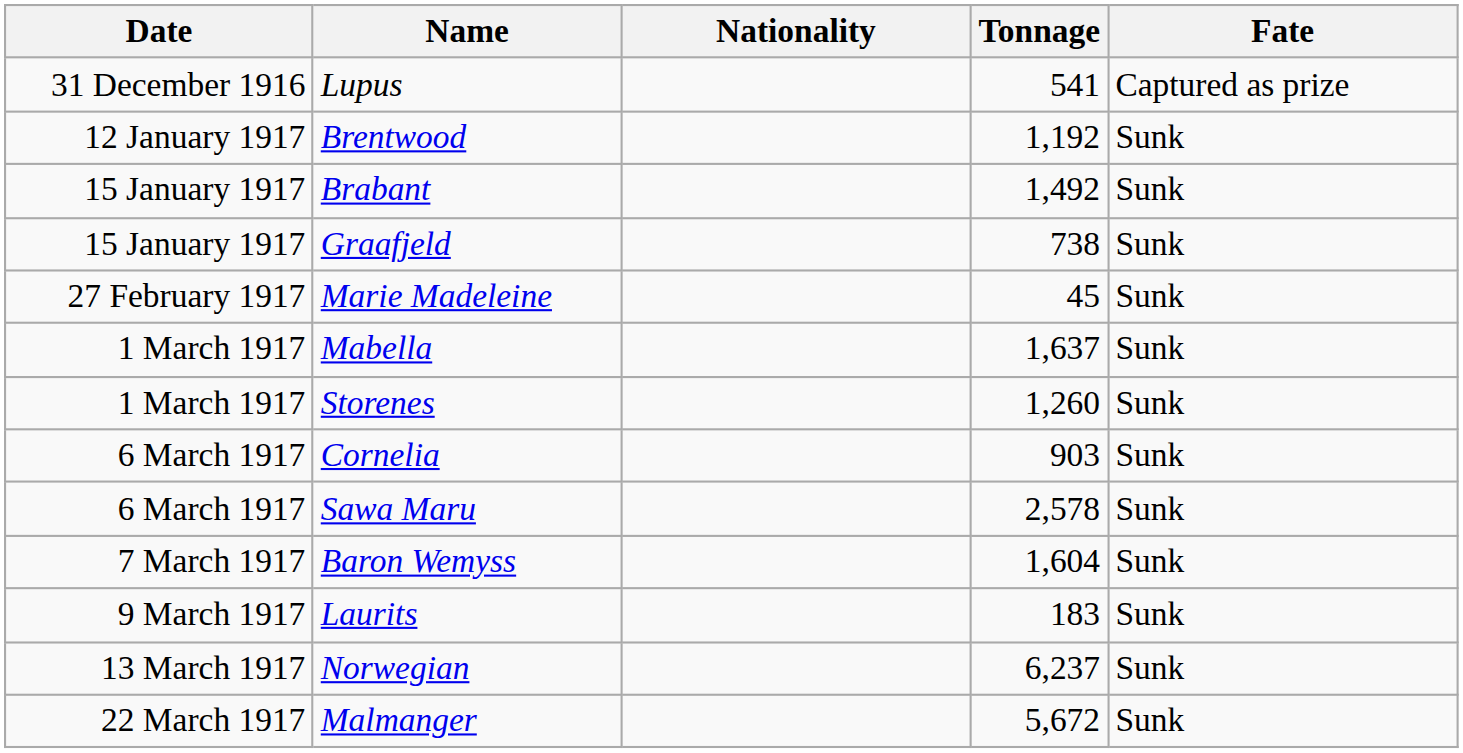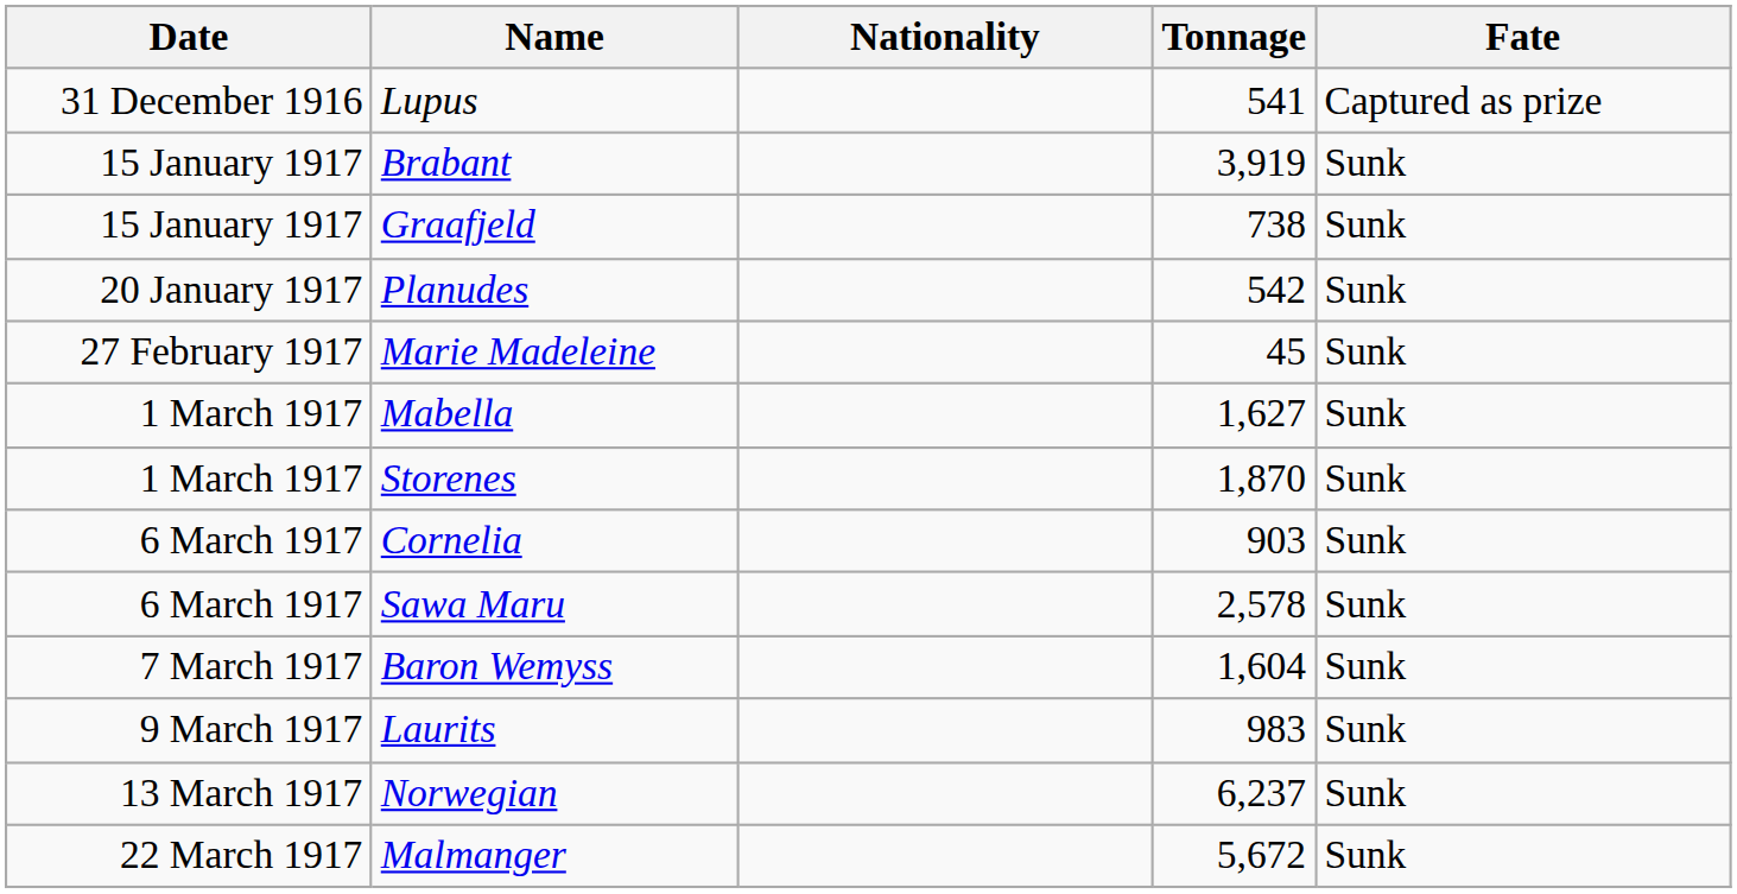 <table class="wikitable sortable">
 <tr>
 <th width="140px">Date</th>
 <th width="140px">Name</th>
 <th width="160px">Nationality</th>
 <th width="25px">Tonnage</th>
 <th width="160px">Fate</th>
 </tr>
 <tr>
 <td align="right">31 December 1916</td>
 <td align="left"><em>Lupus</em></td>
 <td align="left"></td>
 <td align="right">541</td>
 <td align="left">Captured as prize</td>
 </tr>
 <tr>
-<td align="right">12 January 1917</td>
-<td align="left"><a href='#'><em>Brentwood</em></a></td>
-<td align="left"></td>
-<td align="right">1,192</td>
-<td align="left">Sunk</td>
-</tr>
-<tr>
 <td align="right">15 January 1917</td>
 <td align="left"><a href='#'><em>Brabant</em></a></td>
 <td align="left"></td>
-<td align="right">1,492</td>
+<td align="right">3,919</td>
 <td align="left">Sunk</td>
 </tr>
 <tr>
 <td align="right">15 January 1917</td>
 <td align="left"><a href='#'><em>Graafjeld</em></a></td>
 <td align="left"></td>
 <td align="right">738</td>
+<td align="left">Sunk</td>
+</tr>
+<tr>
+<td align="right">20 January 1917</td>
+<td align="left"><a href='#'><em>Planudes</em></a></td>
+<td align="left"></td>
+<td align="right">542</td>
 <td align="left">Sunk</td>
 </tr>
 <tr>
 <td align="right">27 February 1917</td>
 <td align="left"><a href='#'><em>Marie Madeleine</em></a></td>
 <td align="left"></td>
 <td align="right">45</td>
 <td align="left">Sunk</td>
 </tr>
 <tr>
 <td align="right">1 March 1917</td>
 <td align="left"><a href='#'><em>Mabella</em></a></td>
 <td align="left"></td>
-<td align="right">1,637</td>
+<td align="right">1,627</td>
 <td align="left">Sunk</td>
 </tr>
 <tr>
 <td align="right">1 March 1917</td>
 <td align="left"><a href='#'><em>Storenes</em></a></td>
 <td align="left"></td>
-<td align="right">1,260</td>
+<td align="right">1,870</td>
 <td align="left">Sunk</td>
 </tr>
 <tr>
 <td align="right">6 March 1917</td>
 <td align="left"><a href='#'><em>Cornelia</em></a></td>
 <td align="left"></td>
 <td align="right">903</td>
 <td align="left">Sunk</td>
 </tr>
 <tr>
 <td align="right">6 March 1917</td>
 <td align="left"><a href='#'><em>Sawa Maru</em></a></td>
 <td align="left"></td>
 <td align="right">2,578</td>
 <td align="left">Sunk</td>
 </tr>
 <tr>
 <td align="right">7 March 1917</td>
 <td align="left"><a href='#'><em>Baron Wemyss</em></a></td>
 <td align="left"></td>
 <td align="right">1,604</td>
 <td align="left">Sunk</td>
 </tr>
 <tr>
 <td align="right">9 March 1917</td>
 <td align="left"><a href='#'><em>Laurits</em></a></td>
 <td align="left"></td>
-<td align="right">183</td>
+<td align="right">983</td>
 <td align="left">Sunk</td>
 </tr>
 <tr>
 <td align="right">13 March 1917</td>
 <td align="left"><a href='#'><em>Norwegian</em></a></td>
 <td align="left"></td>
 <td align="right">6,237</td>
 <td align="left">Sunk</td>
 </tr>
 <tr>
 <td align="right">22 March 1917</td>
 <td align="left"><a href='#'><em>Malmanger</em></a></td>
 <td align="left"></td>
 <td align="right">5,672</td>
 <td align="left">Sunk</td>
 </tr>
 </table>
